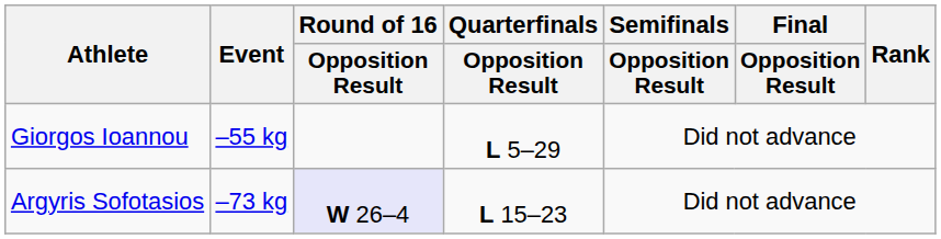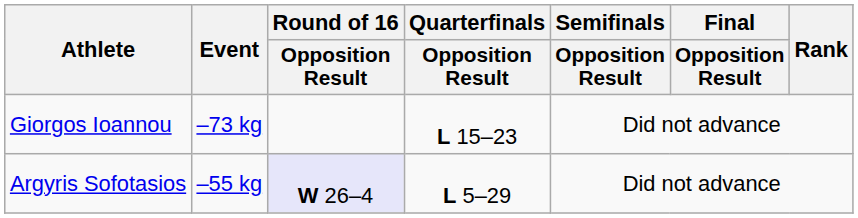 <table class="wikitable" style="font-size:90%;">
 <tr>
 <th rowspan=2>Athlete</th>
 <th rowspan=2>Event</th>
 <th>Round of 16</th>
 <th>Quarterfinals</th>
 <th>Semifinals</th>
 <th>Final</th>
 <th rowspan=2>Rank</th>
 </tr>
 <tr style="font-size:95%">
 <th>Opposition<br>Result</th>
 <th>Opposition<br>Result</th>
 <th>Opposition<br>Result</th>
 <th>Opposition<br>Result</th>
 </tr>
 <tr align=center>
 <td align=left><a href='#'>Giorgos Ioannou</a></td>
-<td align=left><a href='#'>–55 kg</a></td>
+<td align=left><a href='#'>–73 kg</a></td>
 <td></td>
-<td><br><strong>L</strong> 5–29</td>
+<td><br><strong>L</strong> 15–23</td>
 <td colspan=3>Did not advance</td>
 </tr>
 <tr align=center>
 <td align=left><a href='#'>Argyris Sofotasios</a></td>
-<td align=left><a href='#'>–73 kg</a></td>
+<td align=left><a href='#'>–55 kg</a></td>
 <td style="background: lavender;"><br><strong>W</strong> 26–4</td>
-<td><br><strong>L</strong> 15–23</td>
+<td><br><strong>L</strong> 5–29</td>
 <td colspan=3>Did not advance</td>
 </tr>
 </table>
